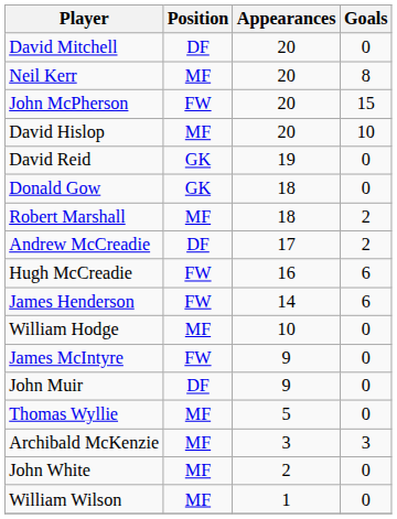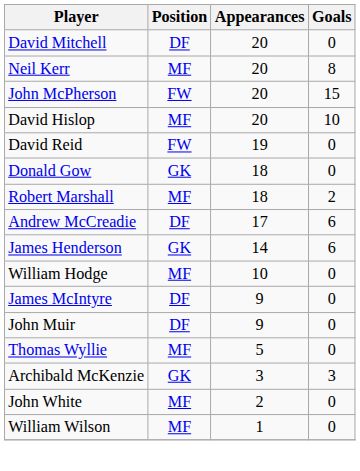 <table class="wikitable sortable" style="text-align: center;">
 <tr>
 <th>Player</th>
 <th>Position</th>
 <th>Appearances</th>
 <th>Goals</th>
 </tr>
 <tr>
 <td align="left"> <a href='#'>David Mitchell</a></td>
 <td><a href='#'>DF</a></td>
 <td>20</td>
 <td>0</td>
 </tr>
 <tr>
 <td align="left"> <a href='#'>Neil Kerr</a></td>
 <td><a href='#'>MF</a></td>
 <td>20</td>
 <td>8</td>
 </tr>
 <tr>
 <td align="left"> <a href='#'>John McPherson</a></td>
 <td><a href='#'>FW</a></td>
 <td>20</td>
 <td>15</td>
 </tr>
 <tr>
 <td align="left"> David Hislop</td>
 <td><a href='#'>MF</a></td>
 <td>20</td>
 <td>10</td>
 </tr>
 <tr>
 <td align="left"> David Reid</td>
-<td><a href='#'>GK</a></td>
+<td><a href='#'>FW</a></td>
 <td>19</td>
 <td>0</td>
 </tr>
 <tr>
 <td align="left"> <a href='#'>Donald Gow</a></td>
 <td><a href='#'>GK</a></td>
 <td>18</td>
 <td>0</td>
 </tr>
 <tr>
 <td align="left"> <a href='#'>Robert Marshall</a></td>
 <td><a href='#'>MF</a></td>
 <td>18</td>
 <td>2</td>
 </tr>
 <tr>
 <td align="left"> <a href='#'>Andrew McCreadie</a></td>
 <td><a href='#'>DF</a></td>
 <td>17</td>
-<td>2</td>
-</tr>
-<tr>
-<td align="left"> Hugh McCreadie</td>
-<td><a href='#'>FW</a></td>
-<td>16</td>
 <td>6</td>
 </tr>
 <tr>
 <td align="left"> <a href='#'>James Henderson</a></td>
-<td><a href='#'>FW</a></td>
+<td><a href='#'>GK</a></td>
 <td>14</td>
 <td>6</td>
 </tr>
 <tr>
 <td align="left"> William Hodge</td>
 <td><a href='#'>MF</a></td>
 <td>10</td>
 <td>0</td>
 </tr>
 <tr>
 <td align="left"> <a href='#'>James McIntyre</a></td>
-<td><a href='#'>FW</a></td>
+<td><a href='#'>DF</a></td>
 <td>9</td>
 <td>0</td>
 </tr>
 <tr>
 <td align="left"> John Muir</td>
 <td><a href='#'>DF</a></td>
 <td>9</td>
 <td>0</td>
 </tr>
 <tr>
 <td align="left"> <a href='#'>Thomas Wyllie</a></td>
 <td><a href='#'>MF</a></td>
 <td>5</td>
 <td>0</td>
 </tr>
 <tr>
 <td align="left"> Archibald McKenzie</td>
-<td><a href='#'>MF</a></td>
+<td><a href='#'>GK</a></td>
 <td>3</td>
 <td>3</td>
 </tr>
 <tr>
 <td align="left"> John White</td>
 <td><a href='#'>MF</a></td>
 <td>2</td>
 <td>0</td>
 </tr>
 <tr>
 <td align="left"> William Wilson</td>
 <td><a href='#'>MF</a></td>
 <td>1</td>
 <td>0</td>
 </tr>
 <tr>
 </tr>
 </table>
